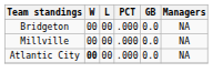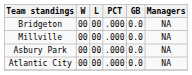 <table class="wikitable">
 <tr>
 <th>Team standings</th>
 <th>W</th>
 <th>L</th>
 <th>PCT</th>
 <th>GB</th>
 <th>Managers</th>
 </tr>
 <tr align=center>
 <td>Bridgeton</td>
 <td>00</td>
 <td>00</td>
 <td>.000</td>
 <td>0.0</td>
 <td>NA</td>
 </tr>
 <tr align=center>
 <td>Millville</td>
 <td>00</td>
 <td>00</td>
 <td>.000</td>
 <td>0.0</td>
 <td>NA</td>
 </tr>
 <tr align=center>
+<td>Asbury Park</td>
+<td>00</td>
+<td>00</td>
+<td>.000</td>
+<td>0.0</td>
+<td>NA</td>
+</tr>
+<tr align=center>
 <td>Atlantic City</td>
-<td><strong>00</strong></td>
+<td>00</td>
 <td>00</td>
 <td>.000</td>
 <td>0.0</td>
 <td>NA</td>
 </tr>
 <tr align=center>
 </tr>
 </table>
